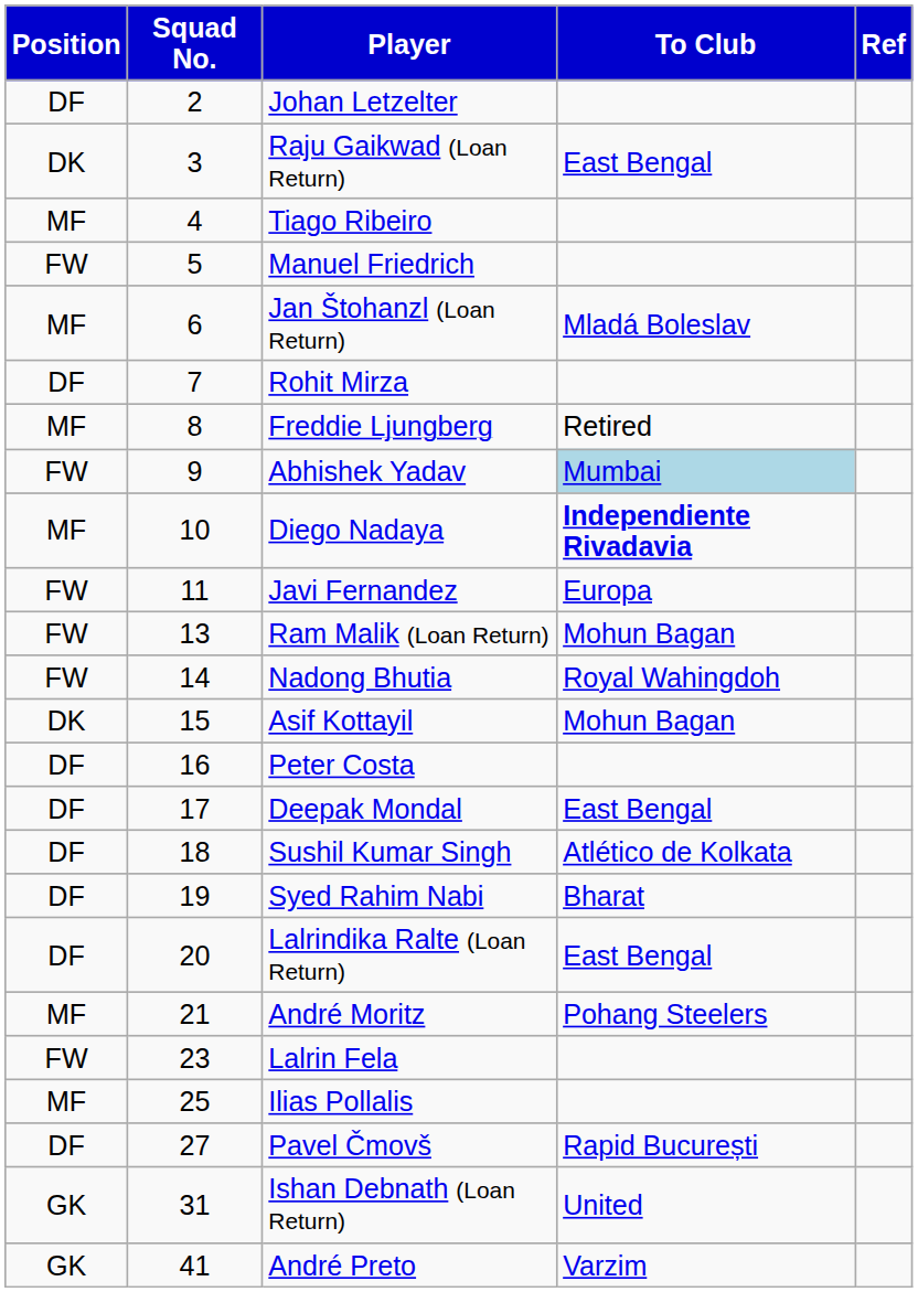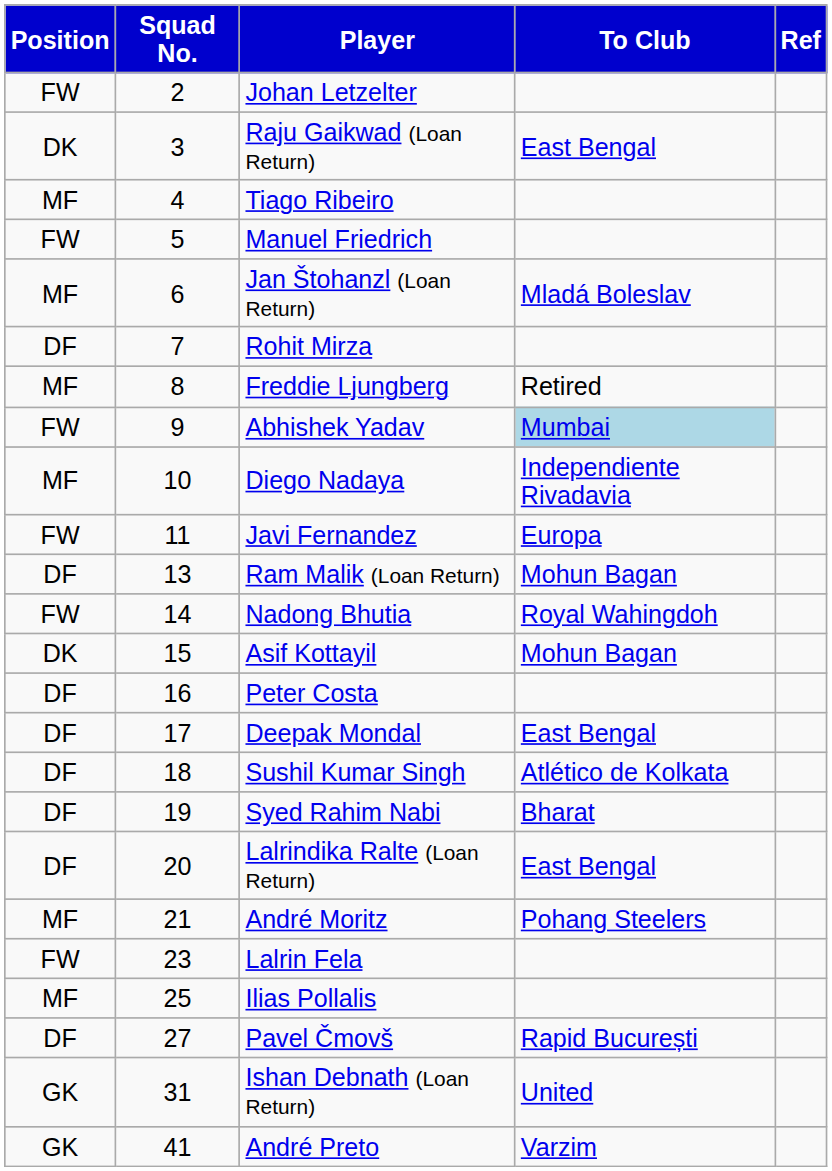 <table class="wikitable sortable" style="text-align:center; font-size:95%; width:80%">
 <tr>
 <th style="background:#0000CD; color:white; text-align:center">Position</th>
 <th style="background:#0000CD; color:white; text-align:center">Squad No.</th>
 <th style="background:#0000CD; color:white; text-align:center">Player</th>
 <th style="background:#0000CD; color:white; text-align:center">To Club</th>
 <th style="background:#0000CD; color:white; text-align:center">Ref</th>
 </tr>
 <tr>
-<td style="text-align:center;">DF</td>
+<td style="text-align:center;">FW</td>
 <td style="text-align:center;">2</td>
 <td style="text-align:left;"> <a href='#'>Johan Letzelter</a></td>
 <td style="text-align:left;"></td>
 <td></td>
 </tr>
 <tr>
 <td style="text-align:center;">DK</td>
 <td style="text-align:center;">3</td>
 <td style="text-align:left;"> <a href='#'>Raju Gaikwad</a>  <small>(Loan Return)</small></td>
 <td style="text-align:left;"> <a href='#'>East Bengal</a></td>
 <td></td>
 </tr>
 <tr>
 <td style="text-align:center;">MF</td>
 <td style="text-align:center;">4</td>
 <td style="text-align:left;"> <a href='#'>Tiago Ribeiro</a></td>
 <td style="text-align:left;"></td>
 <td></td>
 </tr>
 <tr>
 <td style="text-align:center;">FW</td>
 <td style="text-align:center;">5</td>
 <td style="text-align:left;"> <a href='#'>Manuel Friedrich</a></td>
 <td style="text-align:left;"></td>
 <td></td>
 </tr>
 <tr>
 <td style="text-align:center;">MF</td>
 <td style="text-align:center;">6</td>
 <td style="text-align:left;"> <a href='#'>Jan Štohanzl</a>  <small>(Loan Return)</small></td>
 <td style="text-align:left;"> <a href='#'>Mladá Boleslav</a></td>
 <td></td>
 </tr>
 <tr>
 <td style="text-align:center;">DF</td>
 <td style="text-align:center;">7</td>
 <td style="text-align:left;"> <a href='#'>Rohit Mirza</a></td>
 <td style="text-align:left;"></td>
 <td></td>
 </tr>
 <tr>
 <td style="text-align:center;">MF</td>
 <td style="text-align:center;">8</td>
 <td style="text-align:left;"> <a href='#'>Freddie Ljungberg</a></td>
 <td style="text-align:left;">Retired</td>
 <td></td>
 </tr>
 <tr>
 <td style="text-align:center;">FW</td>
 <td style="text-align:center;">9</td>
 <td style="text-align:left;"> <a href='#'>Abhishek Yadav</a></td>
 <td style="background: lightblue; text-align:left;"> <a href='#'>Mumbai</a></td>
 <td></td>
 </tr>
 <tr>
 <td style="text-align:center;">MF</td>
 <td style="text-align:center;">10</td>
 <td style="text-align:left;"> <a href='#'>Diego Nadaya</a></td>
-<td style="text-align:left;"><strong> <a href='#'>Independiente Rivadavia</a></strong></td>
+<td style="text-align:left;"> <a href='#'>Independiente Rivadavia</a></td>
 <td></td>
 </tr>
 <tr>
 <td style="text-align:center;">FW</td>
 <td style="text-align:center;">11</td>
 <td style="text-align:left;"> <a href='#'>Javi Fernandez</a></td>
 <td style="text-align:left;"> <a href='#'>Europa</a></td>
 <td></td>
 </tr>
 <tr>
-<td style="text-align:center;">FW</td>
+<td style="text-align:center;">DF</td>
 <td style="text-align:center;">13</td>
 <td style="text-align:left;"> <a href='#'>Ram Malik</a>  <small>(Loan Return)</small></td>
 <td style="text-align:left;"> <a href='#'>Mohun Bagan</a></td>
 <td></td>
 </tr>
 <tr>
 <td style="text-align:center;">FW</td>
 <td style="text-align:center;">14</td>
 <td style="text-align:left;"> <a href='#'>Nadong Bhutia</a></td>
 <td style="text-align:left;"> <a href='#'>Royal Wahingdoh</a></td>
 <td></td>
 </tr>
 <tr>
 <td style="text-align:center;">DK</td>
 <td style="text-align:center;">15</td>
 <td style="text-align:left;"> <a href='#'>Asif Kottayil</a></td>
 <td style="text-align:left;"> <a href='#'>Mohun Bagan</a></td>
 <td></td>
 </tr>
 <tr>
 <td style="text-align:center;">DF</td>
 <td style="text-align:center;">16</td>
 <td style="text-align:left;"> <a href='#'>Peter Costa</a></td>
 <td style="text-align:left;"></td>
 <td></td>
 </tr>
 <tr>
 <td style="text-align:center;">DF</td>
 <td style="text-align:center;">17</td>
 <td style="text-align:left;"> <a href='#'>Deepak Mondal</a></td>
 <td style="text-align:left;"> <a href='#'>East Bengal</a></td>
 <td></td>
 </tr>
 <tr>
 <td style="text-align:center;">DF</td>
 <td style="text-align:center;">18</td>
 <td style="text-align:left;"> <a href='#'>Sushil Kumar Singh</a></td>
 <td style="text-align:left;"> <a href='#'>Atlético de Kolkata</a></td>
 <td></td>
 </tr>
 <tr>
 <td style="text-align:center;">DF</td>
 <td style="text-align:center;">19</td>
 <td style="text-align:left;"> <a href='#'>Syed Rahim Nabi</a></td>
 <td style="text-align:left;"> <a href='#'>Bharat</a></td>
 <td></td>
 </tr>
 <tr>
 <td style="text-align:center;">DF</td>
 <td style="text-align:center;">20</td>
 <td style="text-align:left;"> <a href='#'>Lalrindika Ralte</a>  <small>(Loan Return)</small></td>
 <td style="text-align:left;"> <a href='#'>East Bengal</a></td>
 <td></td>
 </tr>
 <tr>
 <td style="text-align:center;">MF</td>
 <td style="text-align:center;">21</td>
 <td style="text-align:left;"> <a href='#'>André Moritz</a></td>
 <td style="text-align:left;"> <a href='#'>Pohang Steelers</a></td>
 <td></td>
 </tr>
 <tr>
 <td style="text-align:center;">FW</td>
 <td style="text-align:center;">23</td>
 <td style="text-align:left;"> <a href='#'>Lalrin Fela</a></td>
 <td style="text-align:left;"></td>
 <td></td>
 </tr>
 <tr>
 <td style="text-align:center;">MF</td>
 <td style="text-align:center;">25</td>
 <td style="text-align:left;"> <a href='#'>Ilias Pollalis</a></td>
 <td style="text-align:left;"></td>
 <td></td>
 </tr>
 <tr>
 <td style="text-align:center;">DF</td>
 <td style="text-align:center;">27</td>
 <td style="text-align:left;"> <a href='#'>Pavel Čmovš</a></td>
 <td style="text-align:left;"> <a href='#'>Rapid București</a></td>
 <td></td>
 </tr>
 <tr>
 <td style="text-align:center;">GK</td>
 <td style="text-align:center;">31</td>
 <td style="text-align:left;"> <a href='#'>Ishan Debnath</a>  <small>(Loan Return)</small></td>
 <td style="text-align:left;"> <a href='#'>United</a></td>
 <td></td>
 </tr>
 <tr>
 <td style="text-align:center;">GK</td>
 <td style="text-align:center;">41</td>
 <td style="text-align:left;"> <a href='#'>André Preto</a></td>
 <td style="text-align:left;"> <a href='#'>Varzim</a></td>
 <td></td>
 </tr>
 </table>
